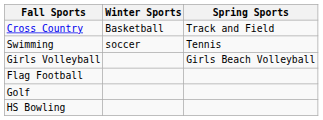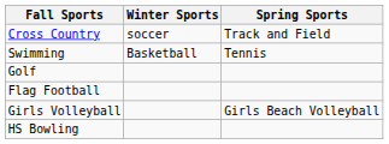 <table class="wikitable">
 <tr>
 <th>Fall Sports</th>
 <th>Winter Sports</th>
 <th>Spring Sports</th>
 </tr>
 <tr>
 <td><a href='#'>Cross Country</a></td>
-<td>Basketball</td>
+<td>soccer</td>
 <td>Track and Field</td>
 </tr>
 <tr>
 <td>Swimming</td>
-<td>soccer</td>
+<td>Basketball</td>
 <td>Tennis</td>
+</tr>
+<tr>
+<td>Golf</td>
+<td></td>
+<td></td>
+</tr>
+<tr>
+<td>Flag Football</td>
+<td></td>
+<td></td>
 </tr>
 <tr>
 <td>Girls Volleyball</td>
 <td></td>
 <td>Girls Beach Volleyball</td>
 </tr>
 <tr>
-<td>Flag Football</td>
-<td></td>
-<td></td>
-</tr>
-<tr>
-<td>Golf</td>
-<td></td>
-<td></td>
-</tr>
-<tr>
 <td>HS Bowling</td>
 <td></td>
 <td></td>
 </tr>
 </table>
